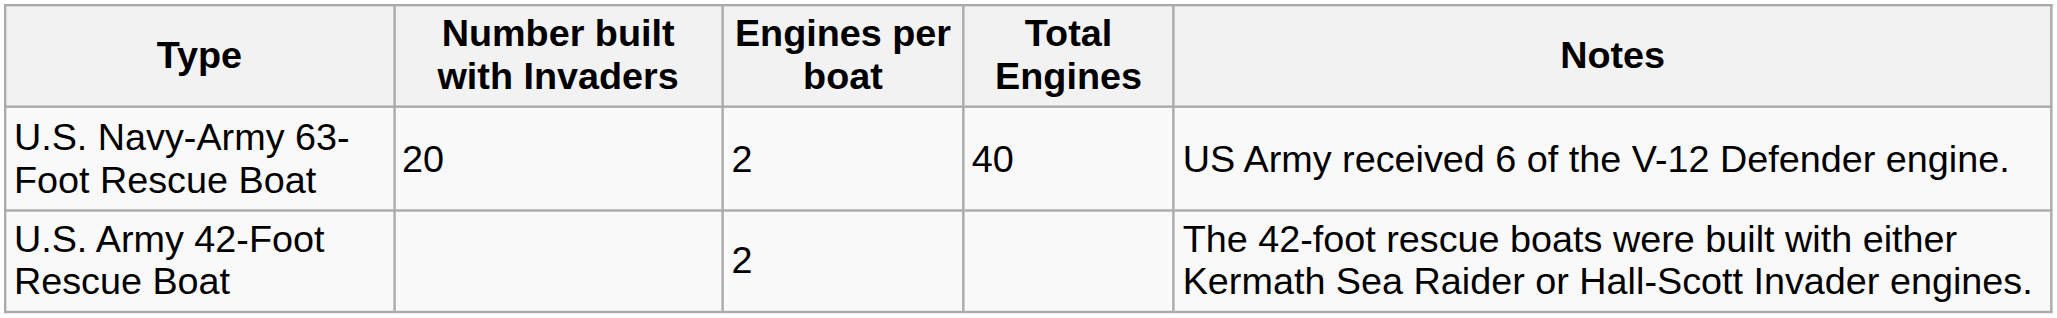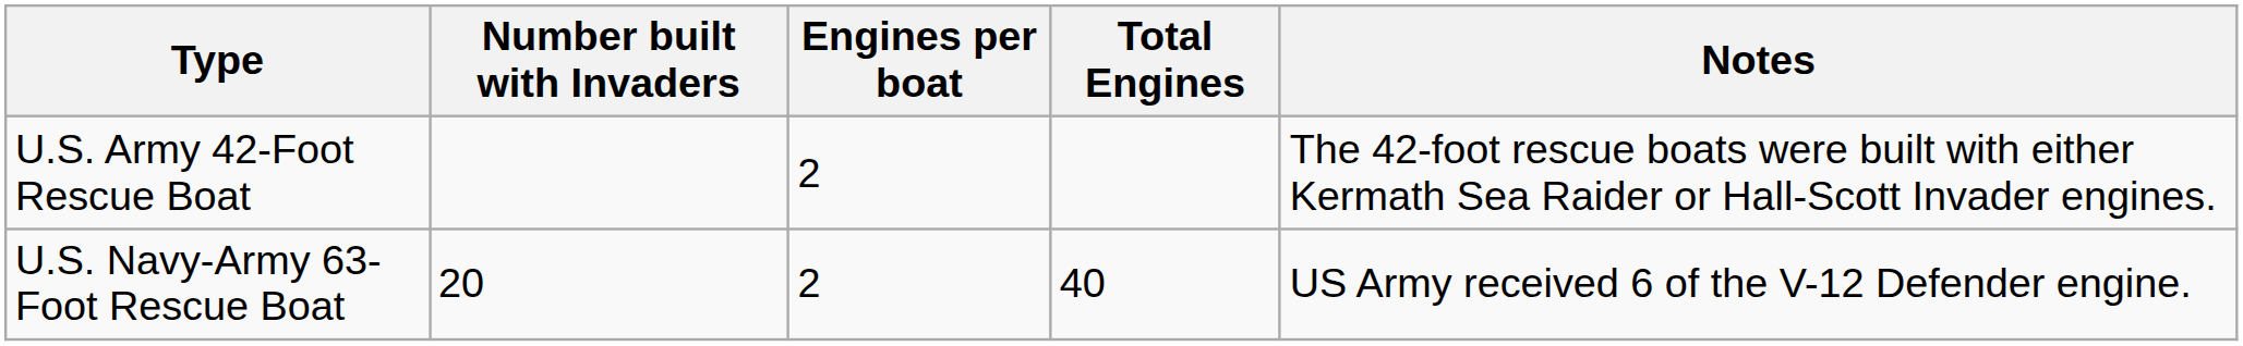 <table class="wikitable">
 <tr>
 <th>Type</th>
 <th>Number built with Invaders</th>
 <th>Engines per boat</th>
 <th>Total Engines</th>
 <th>Notes</th>
 </tr>
 <tr>
+<td>U.S. Army 42-Foot Rescue Boat</td>
+<td></td>
+<td>2</td>
+<td></td>
+<td>The 42-foot rescue boats were built with either Kermath Sea Raider or Hall-Scott Invader engines.</td>
+</tr>
+<tr>
 <td>U.S. Navy-Army 63-Foot Rescue Boat</td>
 <td>20</td>
 <td>2</td>
 <td>40</td>
 <td>US Army received 6 of the V-12 Defender engine.</td>
 </tr>
-<tr>
-<td>U.S. Army 42-Foot Rescue Boat</td>
-<td></td>
-<td>2</td>
-<td></td>
-<td>The 42-foot rescue boats were built with either Kermath Sea Raider or Hall-Scott Invader engines.</td>
-</tr>
 </table>
